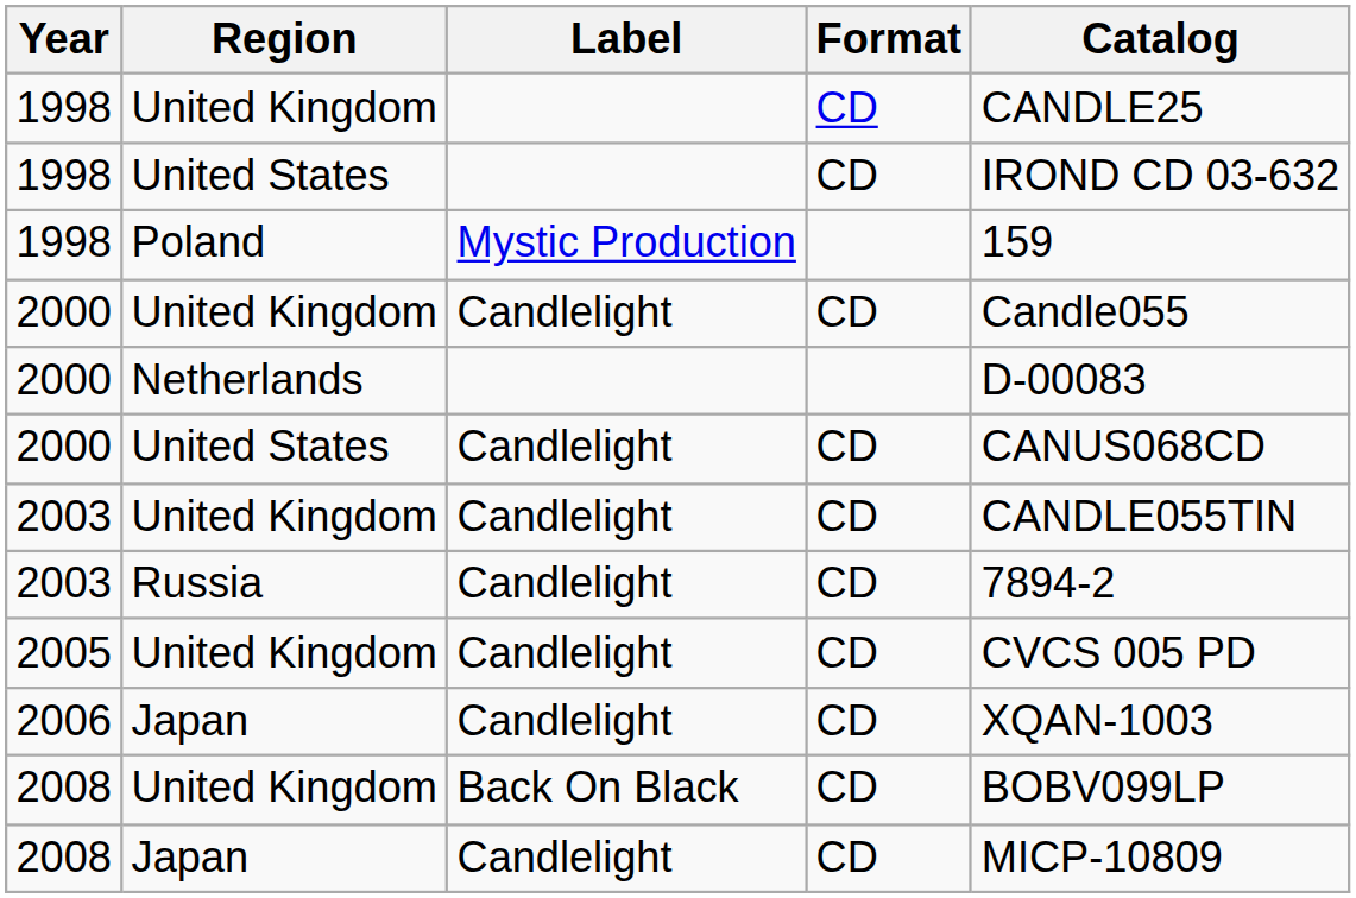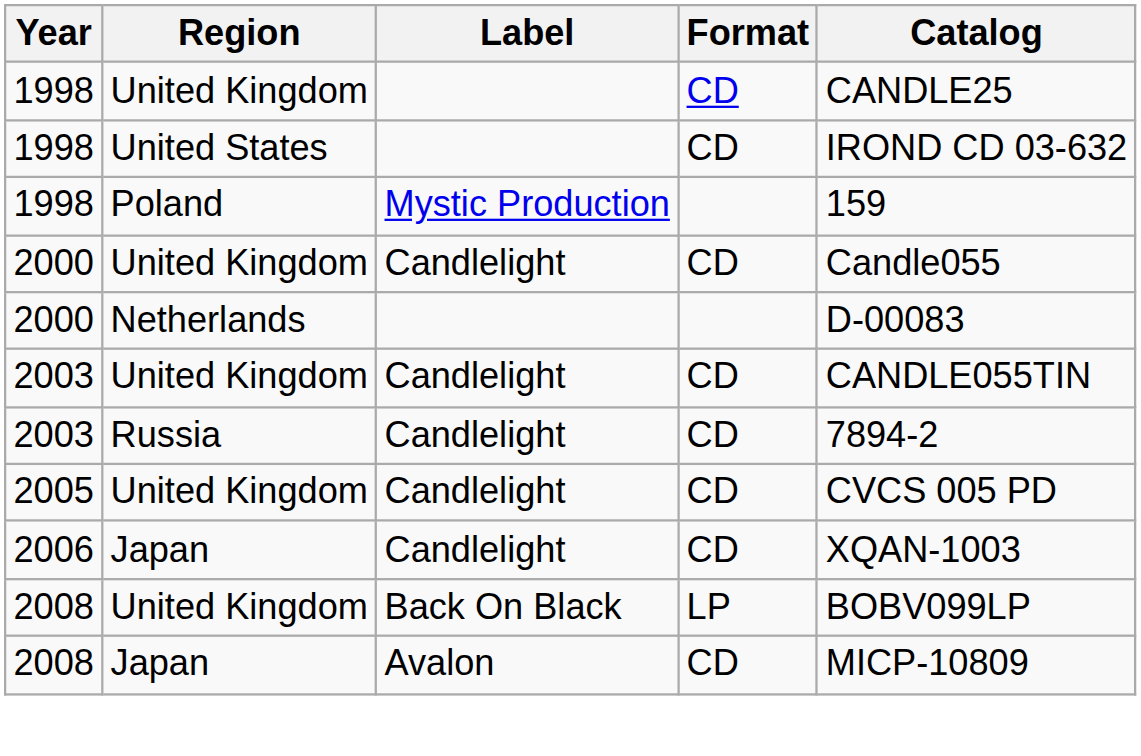 <table class="wikitable sortable" border="1">
 <tr>
 <th>Year</th>
 <th>Region</th>
 <th>Label</th>
 <th>Format</th>
 <th>Catalog</th>
 </tr>
 <tr>
 <td>1998</td>
 <td>United Kingdom</td>
 <td></td>
 <td><a href='#'>CD</a></td>
 <td>CANDLE25</td>
 </tr>
 <tr>
 <td>1998</td>
 <td>United States</td>
 <td></td>
 <td>CD</td>
 <td>IROND CD 03-632</td>
 </tr>
 <tr>
 <td>1998</td>
 <td>Poland</td>
 <td><a href='#'>Mystic Production</a></td>
 <td></td>
 <td>159</td>
 </tr>
 <tr>
 <td>2000</td>
 <td>United Kingdom</td>
 <td>Candlelight</td>
 <td>CD</td>
 <td>Candle055</td>
 </tr>
 <tr>
 <td>2000</td>
 <td>Netherlands</td>
 <td></td>
 <td></td>
 <td>D-00083</td>
 </tr>
 <tr>
-<td>2000</td>
-<td>United States</td>
-<td>Candlelight</td>
-<td>CD</td>
-<td>CANUS068CD</td>
-</tr>
-<tr>
 <td>2003</td>
 <td>United Kingdom</td>
 <td>Candlelight</td>
 <td>CD</td>
 <td>CANDLE055TIN</td>
 </tr>
 <tr>
 <td>2003</td>
 <td>Russia</td>
 <td>Candlelight</td>
 <td>CD</td>
 <td>7894-2</td>
 </tr>
 <tr>
 <td>2005</td>
 <td>United Kingdom</td>
 <td>Candlelight</td>
 <td>CD</td>
 <td>CVCS 005 PD</td>
 </tr>
 <tr>
 <td>2006</td>
 <td>Japan</td>
 <td>Candlelight</td>
 <td>CD</td>
 <td>XQAN-1003</td>
 </tr>
 <tr>
 <td>2008</td>
 <td>United Kingdom</td>
 <td>Back On Black</td>
-<td>CD</td>
+<td>LP</td>
 <td>BOBV099LP</td>
 </tr>
 <tr>
 <td>2008</td>
 <td>Japan</td>
-<td>Candlelight</td>
+<td>Avalon</td>
 <td>CD</td>
 <td>MICP-10809</td>
 </tr>
 </table>
